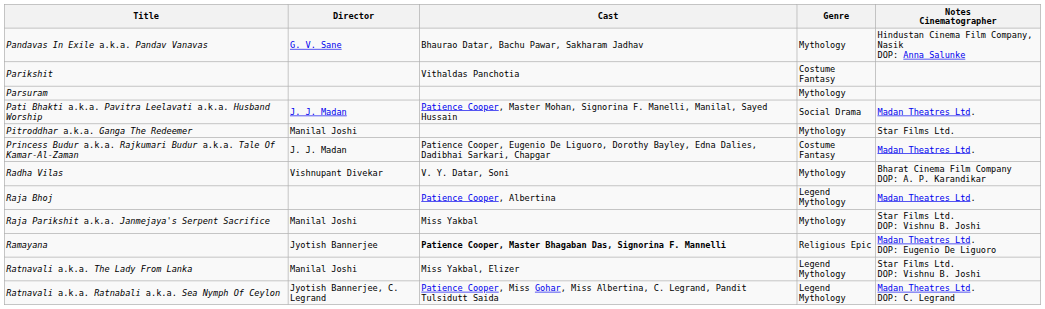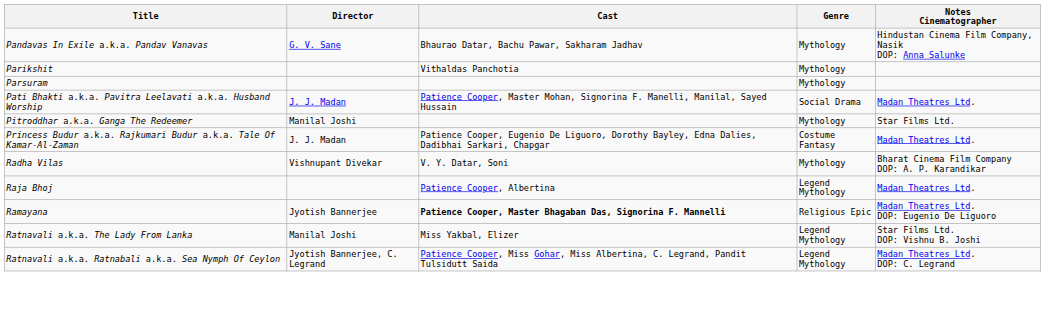 <table class="wikitable">
 <tr>
 <th>Title</th>
 <th>Director</th>
 <th>Cast</th>
 <th>Genre</th>
 <th>Notes<br>Cinematographer</th>
 </tr>
 <tr>
 <td><em>Pandavas In Exile</em> a.k.a. <em>Pandav Vanavas</em></td>
 <td><a href='#'>G. V. Sane</a></td>
 <td>Bhaurao Datar, Bachu Pawar, Sakharam Jadhav</td>
 <td>Mythology</td>
 <td>Hindustan Cinema Film Company, Nasik<br>DOP: <a href='#'>Anna Salunke</a></td>
 </tr>
 <tr>
 <td><em>Parikshit</em></td>
 <td></td>
 <td>Vithaldas Panchotia</td>
-<td>Costume Fantasy</td>
+<td>Mythology</td>
 <td></td>
 </tr>
 <tr>
 <td><em>Parsuram</em></td>
 <td></td>
 <td></td>
 <td>Mythology</td>
 <td></td>
 </tr>
 <tr>
 <td><em>Pati Bhakti</em> a.k.a. <em>Pavitra Leelavati</em> a.k.a. <em>Husband Worship</em></td>
 <td><a href='#'>J. J. Madan</a></td>
 <td><a href='#'>Patience Cooper</a>, Master Mohan, Signorina F. Manelli, Manilal, Sayed Hussain</td>
 <td>Social Drama</td>
 <td><a href='#'>Madan Theatres Ltd</a>.</td>
 </tr>
 <tr>
 <td><em>Pitroddhar</em> a.k.a. <em>Ganga The Redeemer</em></td>
 <td>Manilal Joshi</td>
 <td></td>
 <td>Mythology</td>
 <td>Star Films Ltd.</td>
 </tr>
 <tr>
 <td><em>Princess Budur</em> a.k.a. <em>Rajkumari Budur</em> a.k.a. <em>Tale Of Kamar-Al-Zaman</em></td>
 <td>J. J. Madan</td>
 <td>Patience Cooper, Eugenio De Liguoro, Dorothy Bayley, Edna Dalies, Dadibhai Sarkari, Chapgar</td>
 <td>Costume Fantasy</td>
 <td><a href='#'>Madan Theatres Ltd</a>.</td>
 </tr>
 <tr>
 <td><em>Radha Vilas</em></td>
 <td>Vishnupant Divekar</td>
 <td>V. Y. Datar, Soni</td>
 <td>Mythology</td>
 <td>Bharat Cinema Film Company<br>DOP: A. P. Karandikar</td>
 </tr>
 <tr>
 <td><em>Raja Bhoj</em></td>
 <td></td>
 <td><a href='#'>Patience Cooper</a>, Albertina</td>
 <td>Legend Mythology</td>
 <td><a href='#'>Madan Theatres Ltd</a>.</td>
 </tr>
 <tr>
-<td><em>Raja Parikshit</em> a.k.a. <em>Janmejaya's Serpent Sacrifice</em></td>
-<td>Manilal Joshi</td>
-<td>Miss Yakbal</td>
-<td>Mythology</td>
-<td>Star Films Ltd.<br>DOP: Vishnu B. Joshi</td>
-</tr>
-<tr>
 <td><em>Ramayana</em></td>
 <td>Jyotish Bannerjee</td>
 <td><strong>Patience Cooper, Master Bhagaban Das, Signorina F. Mannelli</strong></td>
 <td>Religious Epic</td>
 <td><a href='#'>Madan Theatres Ltd</a>.<br>DOP: Eugenio De Liguoro</td>
 </tr>
 <tr>
 <td><em>Ratnavali</em> a.k.a. <em>The Lady From Lanka</em></td>
 <td>Manilal Joshi</td>
 <td>Miss Yakbal, Elizer</td>
 <td>Legend Mythology</td>
 <td>Star Films Ltd.<br>DOP: Vishnu B. Joshi</td>
 </tr>
 <tr>
 <td><em>Ratnavali</em> a.k.a. <em>Ratnabali</em> a.k.a. <em>Sea Nymph Of Ceylon</em></td>
 <td>Jyotish Bannerjee, C. Legrand</td>
 <td><a href='#'>Patience Cooper</a>, Miss <a href='#'>Gohar</a>, Miss Albertina, C. Legrand, Pandit Tulsidutt Saida</td>
 <td>Legend Mythology</td>
 <td><a href='#'>Madan Theatres Ltd</a>.<br>DOP: C. Legrand</td>
 </tr>
 </table>
